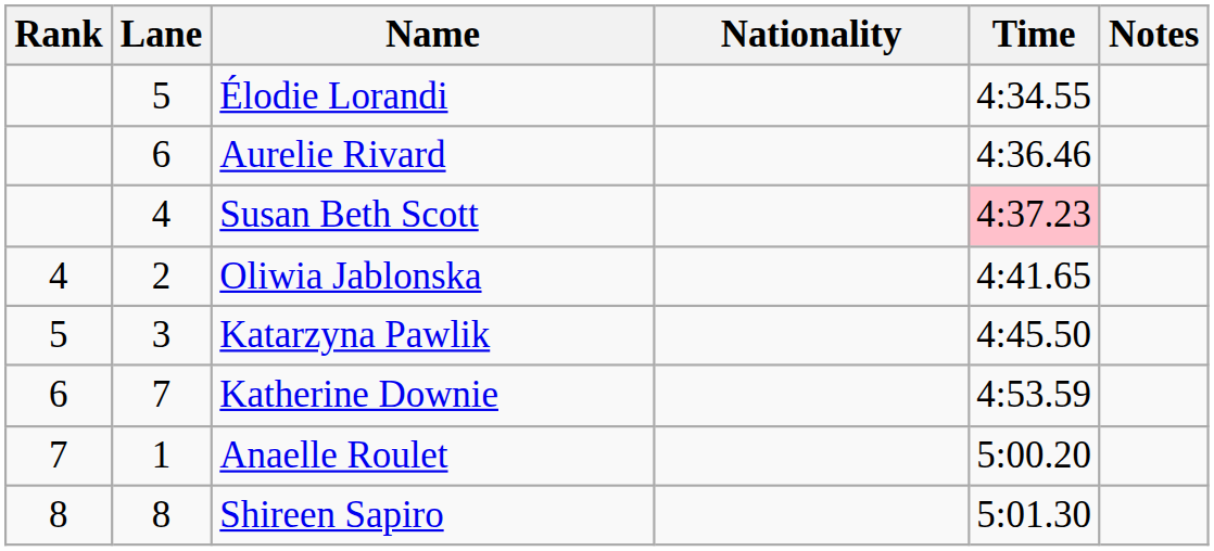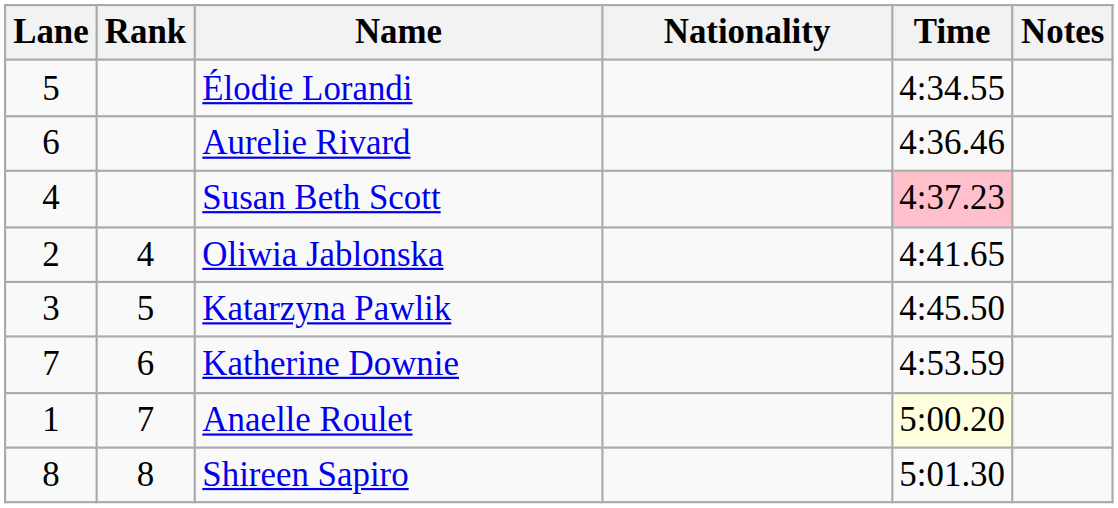 <table class="wikitable sortable" style="text-align:center">
 <tr>
+<th>Lane</th>
 <th>Rank</th>
-<th>Lane</th>
 <th style="width:180px">Name</th>
 <th style="width:125px">Nationality</th>
 <th>Time</th>
 <th>Notes</th>
 </tr>
 <tr>
+<td>5</td>
 <td></td>
-<td>5</td>
 <td style="text-align:left;"><a href='#'>Élodie Lorandi</a></td>
 <td style="text-align:left;"></td>
 <td>4:34.55</td>
 <td></td>
 </tr>
 <tr>
+<td>6</td>
 <td></td>
-<td>6</td>
 <td style="text-align:left;"><a href='#'>Aurelie Rivard</a></td>
 <td style="text-align:left;"></td>
 <td>4:36.46</td>
 <td></td>
 </tr>
 <tr>
+<td>4</td>
 <td></td>
-<td>4</td>
 <td style="text-align:left;"><a href='#'>Susan Beth Scott</a></td>
 <td style="text-align:left;"></td>
 <td style="background: pink;">4:37.23</td>
 <td></td>
 </tr>
 <tr>
+<td>2</td>
 <td>4</td>
-<td>2</td>
 <td style="text-align:left;"><a href='#'>Oliwia Jablonska</a></td>
 <td style="text-align:left;"></td>
 <td>4:41.65</td>
 <td></td>
 </tr>
 <tr>
+<td>3</td>
 <td>5</td>
-<td>3</td>
 <td style="text-align:left;"><a href='#'>Katarzyna Pawlik</a></td>
 <td style="text-align:left;"></td>
 <td>4:45.50</td>
 <td></td>
 </tr>
 <tr>
+<td>7</td>
 <td>6</td>
-<td>7</td>
 <td style="text-align:left;"><a href='#'>Katherine Downie</a></td>
 <td style="text-align:left;"></td>
 <td>4:53.59</td>
 <td></td>
 </tr>
 <tr>
+<td>1</td>
 <td>7</td>
-<td>1</td>
 <td style="text-align:left;"><a href='#'>Anaelle Roulet</a></td>
 <td style="text-align:left;"></td>
-<td>5:00.20</td>
+<td style="background: lightyellow;">5:00.20</td>
 <td></td>
 </tr>
 <tr>
 <td>8</td>
 <td>8</td>
 <td style="text-align:left;"><a href='#'>Shireen Sapiro</a></td>
 <td style="text-align:left;"></td>
 <td>5:01.30</td>
 <td></td>
 </tr>
 </table>
